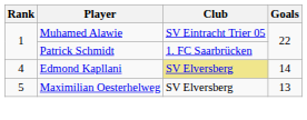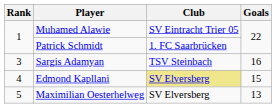 <table class="wikitable" style="text-align:center">
 <tr>
 <th>Rank</th>
 <th>Player</th>
 <th>Club</th>
 <th>Goals</th>
 </tr>
 <tr>
 <td rowspan=2>1</td>
 <td align="left"> <a href='#'>Muhamed Alawie</a></td>
 <td align="left"><a href='#'>SV Eintracht Trier 05</a></td>
 <td rowspan=2>22</td>
 </tr>
 <tr>
 <td align="left"> <a href='#'>Patrick Schmidt</a></td>
 <td align="left"><a href='#'>1. FC Saarbrücken</a></td>
 </tr>
 <tr>
+<td>3</td>
+<td align="left"> <a href='#'>Sargis Adamyan</a></td>
+<td align="left"><a href='#'>TSV Steinbach</a></td>
+<td>16</td>
+</tr>
+<tr>
 <td>4</td>
 <td align="left"> <a href='#'>Edmond Kapllani</a></td>
 <td align="left" style="background: khaki;"><a href='#'>SV Elversberg</a></td>
-<td>14</td>
+<td>15</td>
 </tr>
 <tr>
 <td>5</td>
 <td align="left"> <a href='#'>Maximilian Oesterhelweg</a></td>
 <td align="left">SV Elversberg</td>
 <td>13</td>
 </tr>
 </table>
